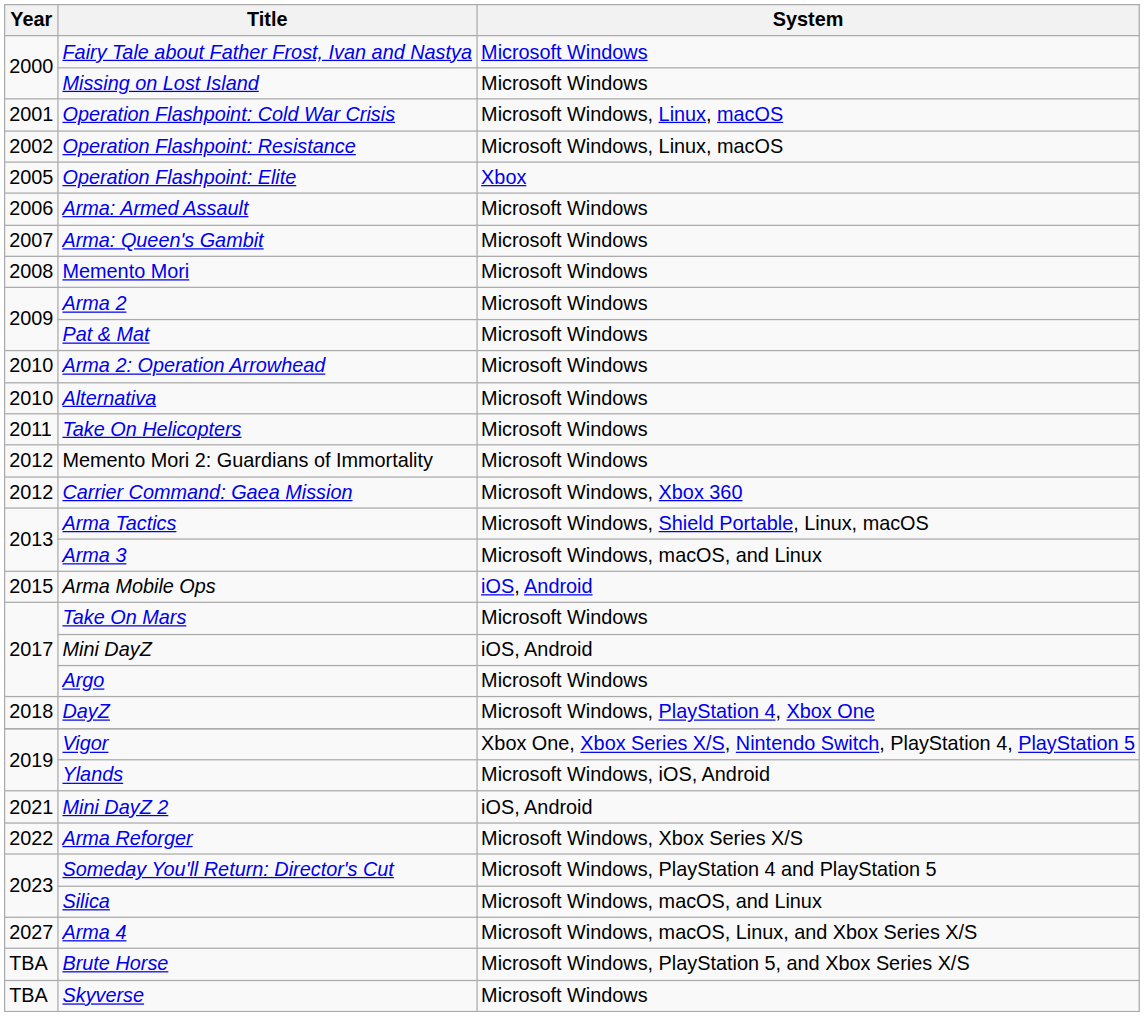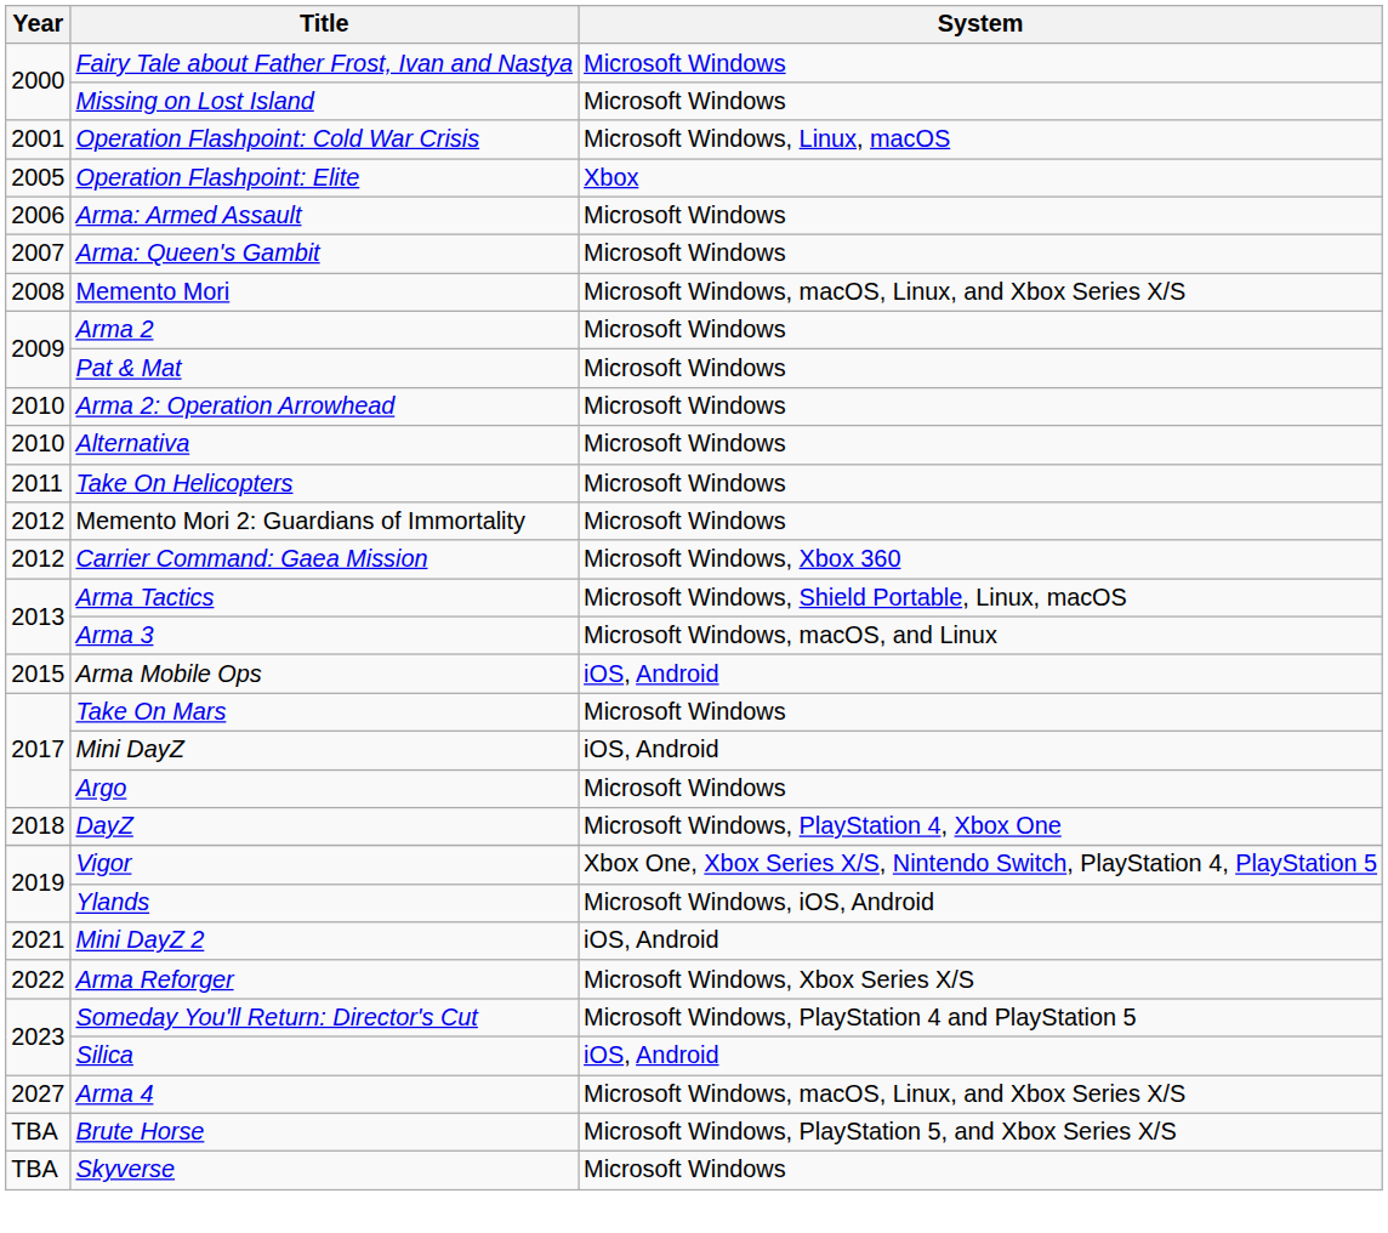 <table class="wikitable sortable">
 <tr>
 <th>Year</th>
 <th>Title</th>
 <th>System</th>
 </tr>
 <tr>
 <td rowspan="2">2000</td>
 <td><em><a href='#'>Fairy Tale about Father Frost, Ivan and Nastya</a></em></td>
 <td><a href='#'>Microsoft Windows</a></td>
 </tr>
 <tr>
 <td><em><a href='#'>Missing on Lost Island</a></em></td>
 <td>Microsoft Windows</td>
 </tr>
 <tr>
 <td>2001</td>
 <td><em><a href='#'>Operation Flashpoint: Cold War Crisis</a></em></td>
 <td>Microsoft Windows, <a href='#'>Linux</a>, <a href='#'>macOS</a></td>
 </tr>
 <tr>
-<td>2002</td>
-<td><em><a href='#'>Operation Flashpoint: Resistance</a></em></td>
-<td>Microsoft Windows, Linux, macOS</td>
-</tr>
-<tr>
 <td>2005</td>
 <td><em><a href='#'>Operation Flashpoint: Elite</a></em></td>
 <td><a href='#'>Xbox</a></td>
 </tr>
 <tr>
 <td>2006</td>
 <td><em><a href='#'>Arma: Armed Assault</a></em></td>
 <td>Microsoft Windows</td>
 </tr>
 <tr>
 <td>2007</td>
 <td><em><a href='#'>Arma: Queen's Gambit</a></em></td>
 <td>Microsoft Windows</td>
 </tr>
 <tr>
 <td>2008</td>
 <td><a href='#'>Memento Mori</a></td>
-<td>Microsoft Windows</td>
+<td>Microsoft Windows, macOS, Linux, and Xbox Series X/S</td>
 </tr>
 <tr>
 <td rowspan="2">2009</td>
 <td><em><a href='#'>Arma 2</a></em></td>
 <td>Microsoft Windows</td>
 </tr>
 <tr>
 <td><em><a href='#'>Pat & Mat</a></em></td>
 <td>Microsoft Windows</td>
 </tr>
 <tr>
 <td>2010</td>
 <td><em><a href='#'>Arma 2: Operation Arrowhead</a></em></td>
 <td>Microsoft Windows</td>
 </tr>
 <tr>
 <td>2010</td>
 <td><em><a href='#'>Alternativa</a></em></td>
 <td>Microsoft Windows</td>
 </tr>
 <tr>
 <td>2011</td>
 <td><em><a href='#'>Take On Helicopters</a></em></td>
 <td>Microsoft Windows</td>
 </tr>
 <tr>
 <td>2012</td>
 <td>Memento Mori 2: Guardians of Immortality</td>
 <td>Microsoft Windows</td>
 </tr>
 <tr>
 <td>2012</td>
 <td><em><a href='#'>Carrier Command: Gaea Mission</a></em></td>
 <td>Microsoft Windows, <a href='#'>Xbox 360</a></td>
 </tr>
 <tr>
 <td rowspan="2">2013</td>
 <td><em><a href='#'>Arma Tactics</a></em></td>
 <td>Microsoft Windows, <a href='#'>Shield Portable</a>, Linux, macOS</td>
 </tr>
 <tr>
 <td><em><a href='#'>Arma 3</a></em></td>
 <td>Microsoft Windows, macOS, and Linux</td>
 </tr>
 <tr>
 <td>2015</td>
 <td><em>Arma Mobile Ops</em></td>
 <td><a href='#'>iOS</a>, <a href='#'>Android</a></td>
 </tr>
 <tr>
 <td rowspan="3">2017</td>
 <td><em><a href='#'>Take On Mars</a></em></td>
 <td>Microsoft Windows</td>
 </tr>
 <tr>
 <td><em>Mini DayZ</em></td>
 <td>iOS, Android</td>
 </tr>
 <tr>
 <td><em><a href='#'>Argo</a></em></td>
 <td>Microsoft Windows</td>
 </tr>
 <tr>
 <td>2018</td>
 <td><em><a href='#'>DayZ</a></em></td>
 <td>Microsoft Windows, <a href='#'>PlayStation 4</a>, <a href='#'>Xbox One</a></td>
 </tr>
 <tr>
 </tr>
 <tr>
 <td rowspan="2">2019</td>
 <td><em><a href='#'>Vigor</a></em></td>
 <td>Xbox One, <a href='#'>Xbox Series X/S</a>, <a href='#'>Nintendo Switch</a>, PlayStation 4, <a href='#'>PlayStation 5</a></td>
 </tr>
 <tr>
 <td><em><a href='#'>Ylands</a></em></td>
 <td>Microsoft Windows, iOS, Android</td>
 </tr>
 <tr>
 <td>2021</td>
 <td><em><a href='#'>Mini DayZ 2</a></em></td>
 <td>iOS, Android</td>
 </tr>
 <tr>
 <td>2022</td>
 <td><em><a href='#'>Arma Reforger</a></em></td>
 <td>Microsoft Windows, Xbox Series X/S</td>
 </tr>
 <tr>
 <td rowspan="2">2023</td>
 <td><em><a href='#'>Someday You'll Return: Director's Cut</a></em></td>
 <td>Microsoft Windows, PlayStation 4 and PlayStation 5</td>
 </tr>
 <tr>
 <td><em><a href='#'>Silica</a></em></td>
-<td>Microsoft Windows, macOS, and Linux</td>
+<td><a href='#'>iOS</a>, <a href='#'>Android</a></td>
 </tr>
 <tr>
 <td>2027</td>
 <td><em><a href='#'>Arma 4</a></em></td>
 <td>Microsoft Windows, macOS, Linux, and Xbox Series X/S</td>
 </tr>
 <tr>
 <td>TBA</td>
 <td><em><a href='#'>Brute Horse</a></em></td>
 <td>Microsoft Windows, PlayStation 5, and Xbox Series X/S</td>
 </tr>
 <tr>
 <td>TBA</td>
 <td><em><a href='#'>Skyverse</a></em></td>
 <td>Microsoft Windows</td>
 </tr>
 </table>
